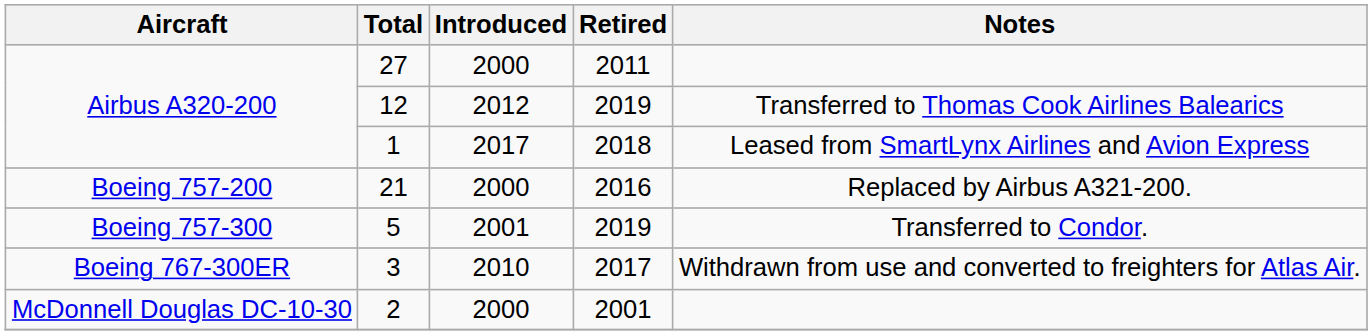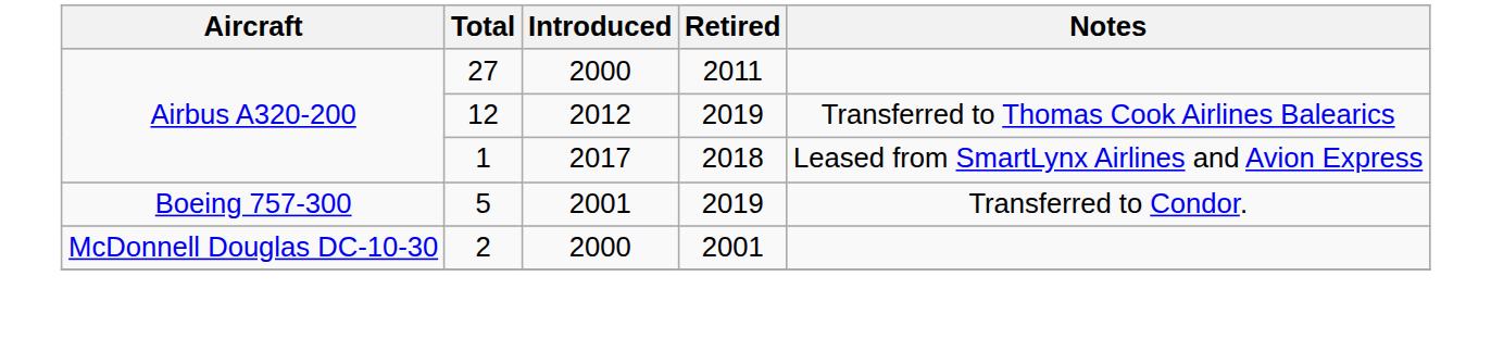 <table class="wikitable" style="margin:0.5em auto; text-align:center">
 <tr>
 <th>Aircraft</th>
 <th>Total</th>
 <th>Introduced</th>
 <th>Retired</th>
 <th>Notes</th>
 </tr>
 <tr>
 <td rowspan=3><a href='#'>Airbus A320-200</a></td>
 <td>27</td>
 <td>2000</td>
 <td>2011</td>
 <td></td>
 </tr>
 <tr>
 <td>12</td>
 <td>2012</td>
 <td>2019</td>
 <td>Transferred to <a href='#'>Thomas Cook Airlines Balearics</a></td>
 </tr>
 <tr>
 <td>1</td>
 <td>2017</td>
 <td>2018</td>
 <td>Leased from <a href='#'>SmartLynx Airlines</a> and <a href='#'>Avion Express</a></td>
 </tr>
 <tr>
-<td><a href='#'>Boeing 757-200</a></td>
-<td>21</td>
-<td>2000</td>
-<td>2016</td>
-<td>Replaced by Airbus A321-200.</td>
-</tr>
-<tr>
 <td><a href='#'>Boeing 757-300</a></td>
 <td>5</td>
 <td>2001</td>
 <td>2019</td>
 <td>Transferred to <a href='#'>Condor</a>.</td>
-</tr>
-<tr>
-<td><a href='#'>Boeing 767-300ER</a></td>
-<td>3</td>
-<td>2010</td>
-<td>2017</td>
-<td>Withdrawn from use and converted to freighters for <a href='#'>Atlas Air</a>.</td>
 </tr>
 <tr>
 <td><a href='#'>McDonnell Douglas DC-10-30</a></td>
 <td>2</td>
 <td>2000</td>
 <td>2001</td>
 <td></td>
 </tr>
 <tr>
 </tr>
 </table>
